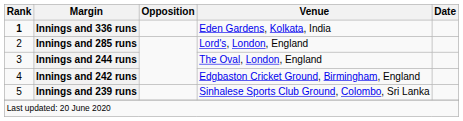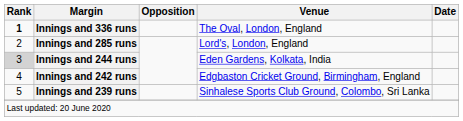 <table class="wikitable sortable">
 <tr>
 <th scope=col>Rank</th>
 <th scope=col>Margin</th>
 <th scope=col>Opposition</th>
 <th scope=col>Venue</th>
 <th scope=col>Date</th>
 </tr>
 <tr>
 <td align=center><strong>1</strong></td>
 <th scope=row style="text-align:center;">Innings and 336 runs</th>
 <td></td>
-<td><a href='#'>Eden Gardens</a>, <a href='#'>Kolkata</a>, India</td>
+<td><a href='#'>The Oval</a>, <a href='#'>London</a>, England</td>
 <td></td>
 </tr>
 <tr>
 <td align=center>2</td>
 <th scope=row style=text-align:center;>Innings and 285 runs</th>
 <td rowspan=3></td>
 <td><a href='#'>Lord's</a>, <a href='#'>London</a>, England</td>
 <td></td>
 </tr>
 <tr>
-<td align=center>3</td>
+<td align=center style="background: lightgrey;">3</td>
 <th scope=row style=text-align:center;>Innings and 244 runs</th>
-<td><a href='#'>The Oval</a>, <a href='#'>London</a>, England</td>
+<td><a href='#'>Eden Gardens</a>, <a href='#'>Kolkata</a>, India</td>
 <td></td>
 </tr>
 <tr>
 <td align=center>4</td>
 <th scope=row style=text-align:center;>Innings and 242 runs</th>
 <td><a href='#'>Edgbaston Cricket Ground</a>, <a href='#'>Birmingham</a>, England</td>
 <td></td>
 </tr>
 <tr>
 <td align=center>5</td>
 <th scope=row style=text-align:center;>Innings and 239 runs</th>
 <td></td>
 <td><a href='#'>Sinhalese Sports Club Ground</a>, <a href='#'>Colombo</a>, Sri Lanka</td>
 <td></td>
 </tr>
 <tr>
 </tr>
 <tr class=sortbottom>
 <td colspan=5><small>Last updated: 20 June 2020</small></td>
 </tr>
 </table>
